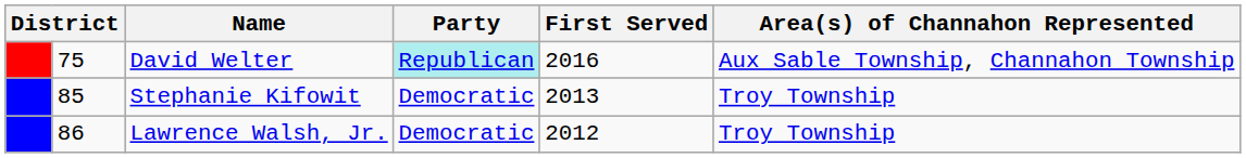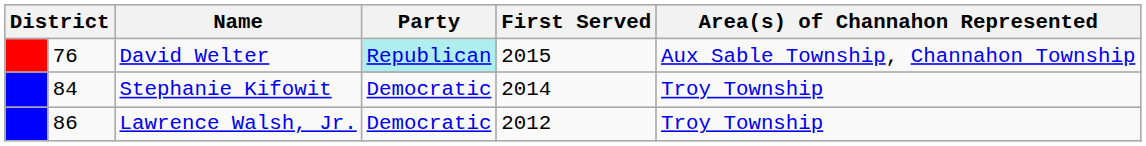 <table class=wikitable>
 <tr>
 <th colspan=2 align=center valign=bottom><strong>District</strong></th>
 <th align=center valign=bottom><strong>Name</strong></th>
 <th align=center valign=bottom><strong>Party</strong></th>
 <th align=center valign=bottom><strong>First Served</strong></th>
 <th align=center valign=bottom><strong>Area(s) of Channahon Represented</strong></th>
 </tr>
 <tr>
 <td bgcolor="red"> </td>
-<td>75</td>
+<td>76</td>
 <td><a href='#'>David Welter</a></td>
 <td style="background: paleturquoise;"><a href='#'>Republican</a></td>
-<td>2016</td>
+<td>2015</td>
 <td><a href='#'>Aux Sable Township</a>, <a href='#'>Channahon Township</a></td>
 </tr>
 <tr>
 <td bgcolor="blue"> </td>
-<td>85</td>
+<td>84</td>
 <td><a href='#'>Stephanie Kifowit</a></td>
 <td><a href='#'>Democratic</a></td>
-<td>2013</td>
+<td>2014</td>
 <td><a href='#'>Troy Township</a></td>
 </tr>
 <tr>
 <td bgcolor="blue"> </td>
 <td>86</td>
 <td><a href='#'>Lawrence Walsh, Jr.</a></td>
 <td><a href='#'>Democratic</a></td>
 <td>2012</td>
 <td><a href='#'>Troy Township</a></td>
 </tr>
 </table>
